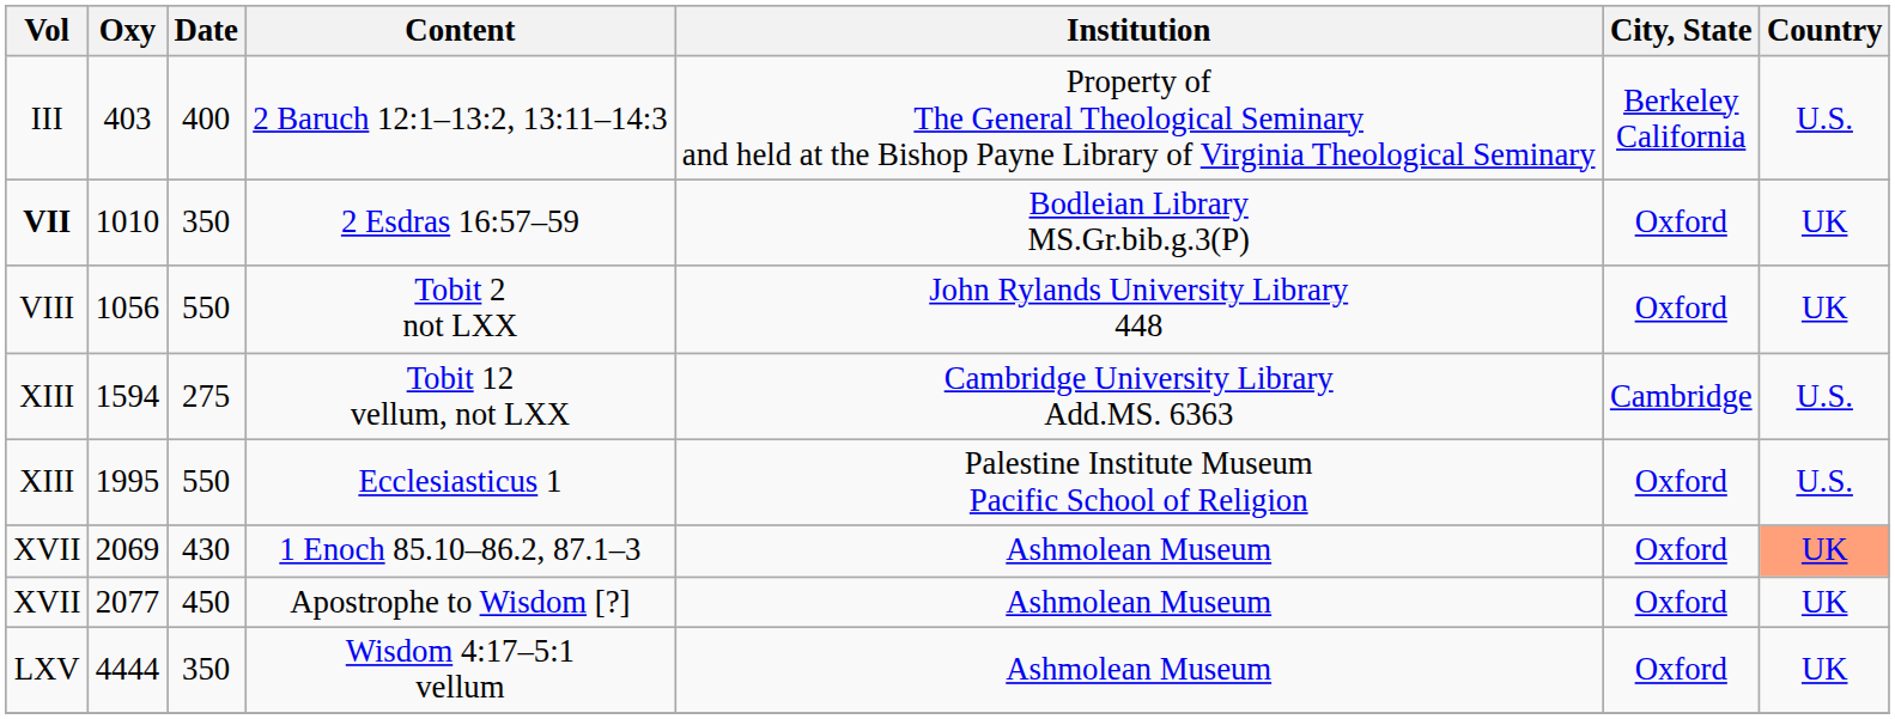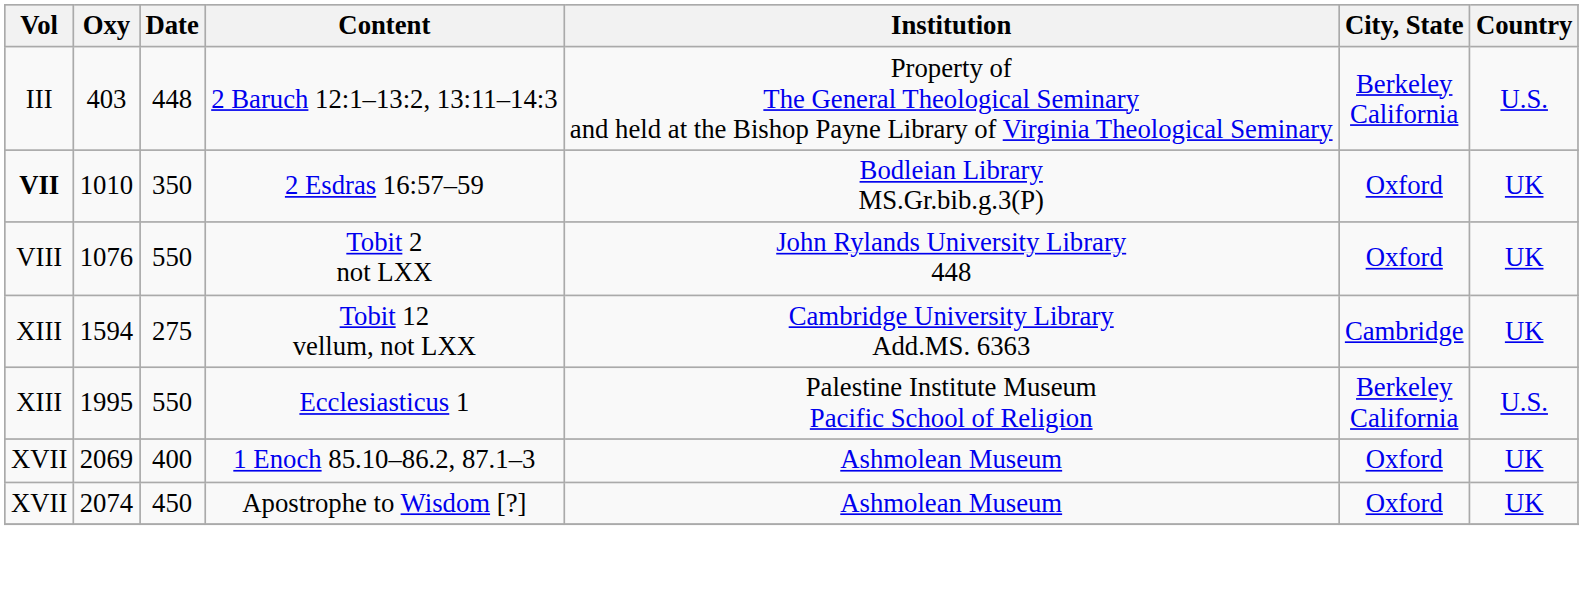 <table class="wikitable sortable" style="text-align:center">
 <tr>
 <th>Vol</th>
 <th>Oxy</th>
 <th>Date</th>
 <th>Content</th>
 <th>Institution</th>
 <th>City, State</th>
 <th>Country</th>
 </tr>
 <tr>
 <td>III</td>
 <td>403</td>
-<td>400</td>
+<td>448</td>
 <td><a href='#'>2 Baruch</a> 12:1–13:2, 13:11–14:3</td>
 <td>Property of<br><a href='#'>The General Theological Seminary</a><br>and held at the Bishop Payne Library of <a href='#'>Virginia Theological Seminary</a></td>
 <td><a href='#'>Berkeley</a><br><a href='#'>California</a></td>
 <td><a href='#'>U.S.</a></td>
 </tr>
 <tr>
 <td><strong>VII</strong></td>
 <td>1010</td>
 <td>350</td>
 <td><a href='#'>2 Esdras</a> 16:57–59</td>
 <td><a href='#'>Bodleian Library</a><br>MS.Gr.bib.g.3(P)</td>
 <td><a href='#'>Oxford</a></td>
 <td><a href='#'>UK</a></td>
 </tr>
 <tr>
 <td>VIII</td>
-<td>1056</td>
+<td>1076</td>
 <td>550</td>
 <td><a href='#'>Tobit</a> 2<br>not LXX</td>
 <td><a href='#'>John Rylands University Library</a><br>448</td>
 <td><a href='#'>Oxford</a></td>
 <td><a href='#'>UK</a></td>
 </tr>
 <tr>
 <td>XIII</td>
 <td>1594</td>
 <td>275</td>
 <td><a href='#'>Tobit</a> 12<br>vellum, not LXX</td>
 <td><a href='#'>Cambridge University Library</a><br>Add.MS. 6363</td>
 <td><a href='#'>Cambridge</a></td>
-<td><a href='#'>U.S.</a></td>
+<td><a href='#'>UK</a></td>
 </tr>
 <tr>
 <td>XIII</td>
 <td>1995</td>
 <td>550</td>
 <td><a href='#'>Ecclesiasticus</a> 1<br></td>
 <td>Palestine Institute Museum<br><a href='#'>Pacific School of Religion</a></td>
-<td><a href='#'>Oxford</a></td>
+<td><a href='#'>Berkeley</a><br><a href='#'>California</a></td>
 <td><a href='#'>U.S.</a></td>
 </tr>
 <tr>
 <td>XVII</td>
 <td>2069</td>
-<td>430</td>
+<td>400</td>
 <td><a href='#'>1 Enoch</a> 85.10–86.2, 87.1–3</td>
 <td><a href='#'>Ashmolean Museum</a></td>
 <td><a href='#'>Oxford</a></td>
-<td style="background: lightsalmon;"><a href='#'>UK</a></td>
+<td><a href='#'>UK</a></td>
 </tr>
 <tr>
 <td>XVII</td>
-<td>2077</td>
+<td>2074</td>
 <td>450</td>
 <td>Apostrophe to <a href='#'>Wisdom</a> [?]</td>
 <td><a href='#'>Ashmolean Museum</a></td>
 <td><a href='#'>Oxford</a></td>
 <td><a href='#'>UK</a></td>
 </tr>
 <tr>
-<td>LXV</td>
-<td>4444</td>
-<td>350</td>
-<td><a href='#'>Wisdom</a> 4:17–5:1<br>vellum</td>
-<td><a href='#'>Ashmolean Museum</a></td>
-<td><a href='#'>Oxford</a></td>
-<td><a href='#'>UK</a></td>
-</tr>
-<tr>
 </tr>
 </table>
